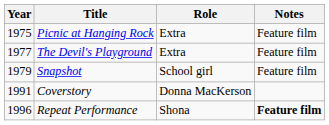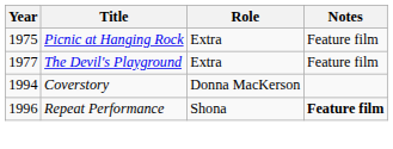 <table class="wikitable plainrowheaders sortable">
 <tr>
 <th>Year</th>
 <th>Title</th>
 <th>Role</th>
 <th>Notes</th>
 </tr>
 <tr>
 <td>1975</td>
 <td><em><a href='#'>Picnic at Hanging Rock</a></em></td>
 <td>Extra</td>
 <td>Feature film</td>
 </tr>
 <tr>
 <td>1977</td>
 <td><em><a href='#'>The Devil's Playground</a></em></td>
 <td>Extra</td>
 <td>Feature film</td>
 </tr>
 <tr>
-<td>1979</td>
-<td><em><a href='#'>Snapshot</a></em></td>
-<td>School girl</td>
-<td>Feature film</td>
-</tr>
-<tr>
-<td>1991</td>
+<td>1994</td>
 <td><em>Coverstory</em></td>
 <td>Donna MacKerson</td>
 <td></td>
 </tr>
 <tr>
 <td>1996</td>
 <td><em>Repeat Performance</em></td>
 <td>Shona</td>
 <td><strong>Feature film</strong></td>
 </tr>
 </table>
